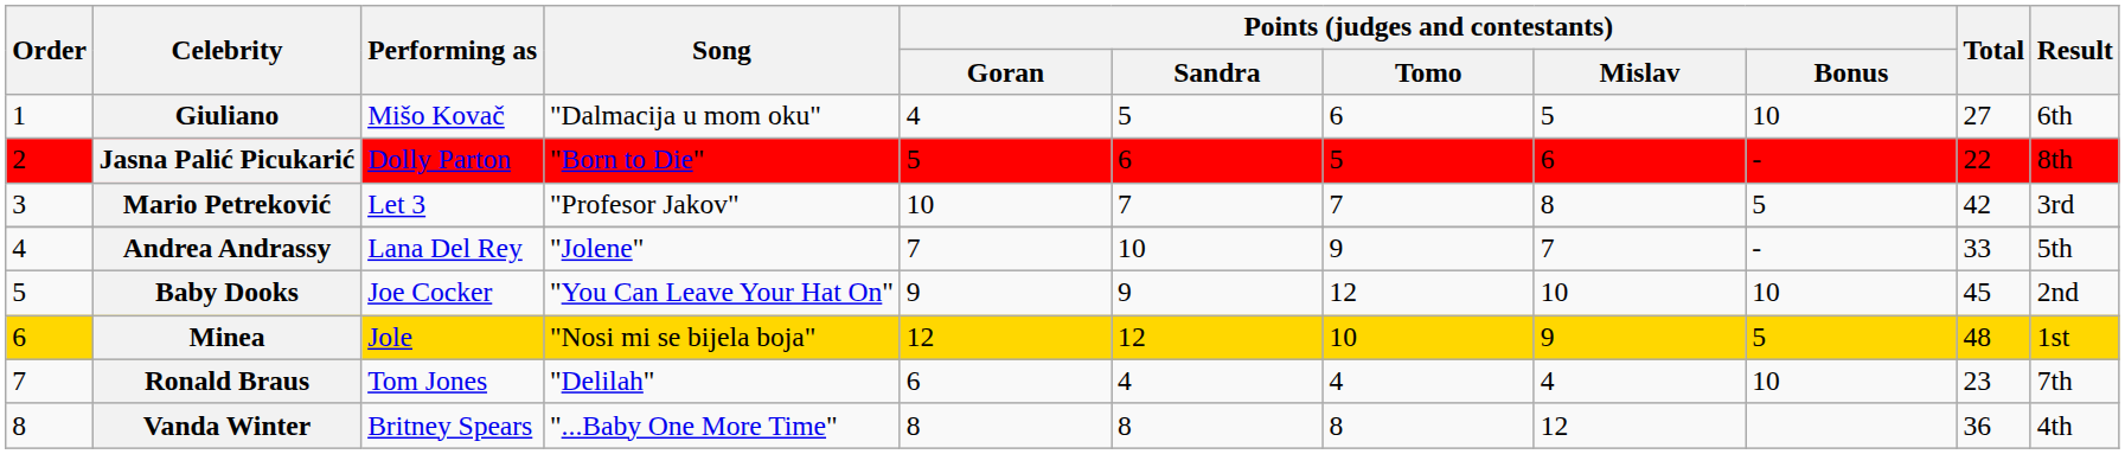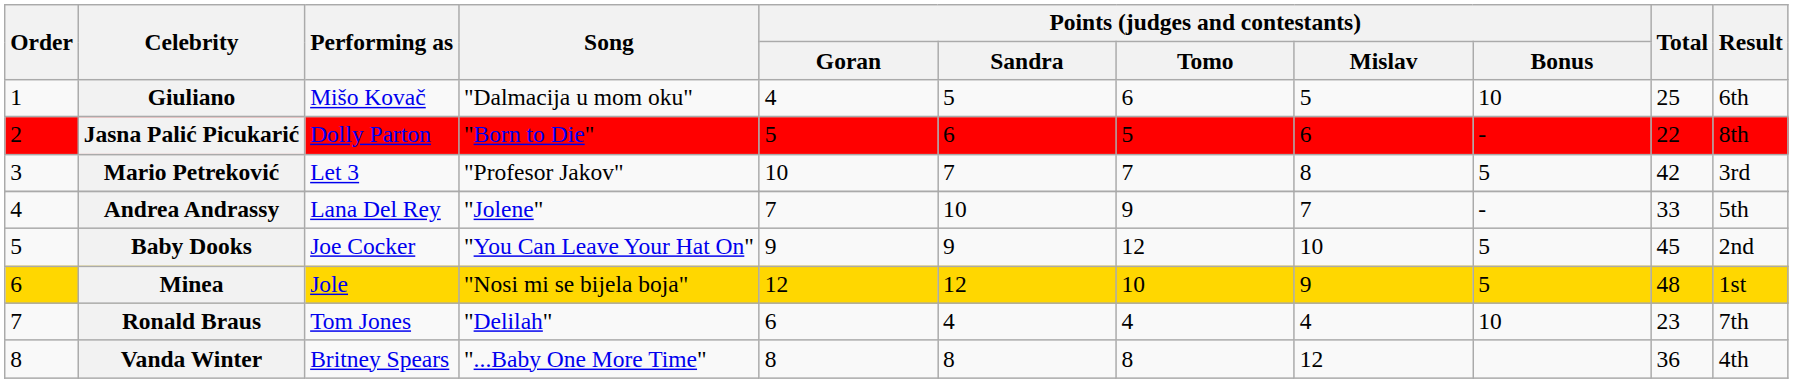 <table class=wikitable>
 <tr>
 <th rowspan="2">Order</th>
 <th rowspan="2">Celebrity</th>
 <th rowspan="2">Performing as</th>
 <th rowspan="2">Song</th>
 <th colspan="5" style="width:50%">Points (judges and contestants)</th>
 <th rowspan="2">Total</th>
 <th rowspan="2">Result</th>
 </tr>
 <tr>
 <th style="width:10%;">Goran</th>
 <th style="width:10%;">Sandra</th>
 <th style="width:10%;">Tomo</th>
 <th style="width:10%;">Mislav</th>
 <th style="width:10%;">Bonus</th>
 </tr>
 <tr>
 <td>1</td>
 <th scope="row">Giuliano</th>
 <td><a href='#'>Mišo Kovač</a></td>
 <td>"Dalmacija u mom oku"</td>
 <td>4</td>
 <td>5</td>
 <td>6</td>
 <td>5</td>
 <td>10</td>
-<td>27</td>
+<td>25</td>
 <td>6th</td>
 </tr>
 <tr bgcolor="red">
 <td>2</td>
 <th scope="row">Jasna Palić Picukarić</th>
 <td><a href='#'>Dolly Parton</a></td>
 <td>"<a href='#'>Born to Die</a>"</td>
 <td>5</td>
 <td>6</td>
 <td>5</td>
 <td>6</td>
 <td>-</td>
 <td>22</td>
 <td>8th</td>
 </tr>
 <tr>
 <td>3</td>
 <th scope="row">Mario Petreković</th>
 <td><a href='#'>Let 3</a></td>
 <td>"Profesor Jakov"</td>
 <td>10</td>
 <td>7</td>
 <td>7</td>
 <td>8</td>
 <td>5</td>
 <td>42</td>
 <td>3rd</td>
 </tr>
 <tr>
 </tr>
 <tr>
 <td>4</td>
 <th scope="row">Andrea Andrassy</th>
 <td><a href='#'>Lana Del Rey</a></td>
 <td>"<a href='#'>Jolene</a>"</td>
 <td>7</td>
 <td>10</td>
 <td>9</td>
 <td>7</td>
 <td>-</td>
 <td>33</td>
 <td>5th</td>
 </tr>
 <tr>
 <td>5</td>
 <th scope="row">Baby Dooks</th>
 <td><a href='#'>Joe Cocker</a></td>
 <td>"<a href='#'>You Can Leave Your Hat On</a>"</td>
 <td>9</td>
 <td>9</td>
 <td>12</td>
 <td>10</td>
-<td>10</td>
+<td>5</td>
 <td>45</td>
 <td>2nd</td>
 </tr>
 <tr style="background:gold;">
 <td>6</td>
 <th scope="row">Minea</th>
 <td><a href='#'>Jole</a></td>
 <td>"Nosi mi se bijela boja"</td>
 <td>12</td>
 <td>12</td>
 <td>10</td>
 <td>9</td>
 <td>5</td>
 <td>48</td>
 <td>1st</td>
 </tr>
 <tr>
 <td>7</td>
 <th scope="row">Ronald Braus</th>
 <td><a href='#'>Tom Jones</a></td>
 <td>"<a href='#'>Delilah</a>"</td>
 <td>6</td>
 <td>4</td>
 <td>4</td>
 <td>4</td>
 <td>10</td>
 <td>23</td>
 <td>7th</td>
 </tr>
 <tr>
 <td>8</td>
 <th scope="row">Vanda Winter</th>
 <td><a href='#'>Britney Spears</a></td>
 <td>"<a href='#'>...Baby One More Time</a>"</td>
 <td>8</td>
 <td>8</td>
 <td>8</td>
 <td>12</td>
 <td></td>
 <td>36</td>
 <td>4th</td>
 </tr>
 </table>
